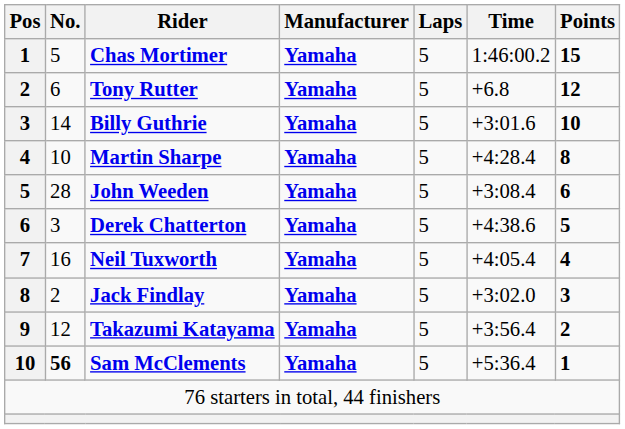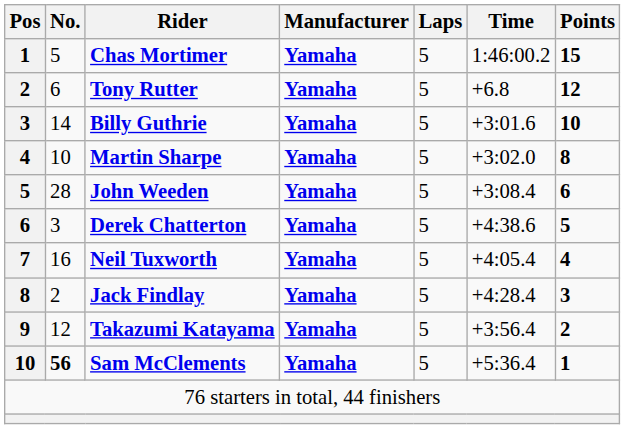 <table class="wikitable" style="font-size: 95%;">
 <tr>
 <th>Pos</th>
 <th>No.</th>
 <th>Rider</th>
 <th>Manufacturer</th>
 <th>Laps</th>
 <th>Time</th>
 <th>Points</th>
 </tr>
 <tr>
 <th>1</th>
 <td>5</td>
 <td> <strong><a href='#'>Chas Mortimer</a></strong></td>
 <td><strong><a href='#'>Yamaha</a></strong></td>
 <td>5</td>
 <td>1:46:00.2</td>
 <td><strong>15</strong></td>
 </tr>
 <tr>
 <th>2</th>
 <td>6</td>
 <td> <strong><a href='#'>Tony Rutter</a></strong></td>
 <td><strong><a href='#'>Yamaha</a></strong></td>
 <td>5</td>
 <td>+6.8</td>
 <td><strong>12</strong></td>
 </tr>
 <tr>
 <th>3</th>
 <td>14</td>
 <td> <strong><a href='#'>Billy Guthrie</a></strong></td>
 <td><strong><a href='#'>Yamaha</a></strong></td>
 <td>5</td>
 <td>+3:01.6</td>
 <td><strong>10</strong></td>
 </tr>
 <tr>
 <th>4</th>
 <td>10</td>
 <td> <strong><a href='#'>Martin Sharpe</a></strong></td>
 <td><strong><a href='#'>Yamaha</a></strong></td>
 <td>5</td>
-<td>+4:28.4</td>
+<td>+3:02.0</td>
 <td><strong>8</strong></td>
 </tr>
 <tr>
 <th>5</th>
 <td>28</td>
 <td> <strong><a href='#'>John Weeden</a></strong></td>
 <td><strong><a href='#'>Yamaha</a></strong></td>
 <td>5</td>
 <td>+3:08.4</td>
 <td><strong>6</strong></td>
 </tr>
 <tr>
 <th>6</th>
 <td>3</td>
 <td> <strong><a href='#'>Derek Chatterton</a></strong></td>
 <td><strong><a href='#'>Yamaha</a></strong></td>
 <td>5</td>
 <td>+4:38.6</td>
 <td><strong>5</strong></td>
 </tr>
 <tr>
 <th>7</th>
 <td>16</td>
 <td> <strong><a href='#'>Neil Tuxworth</a></strong></td>
 <td><strong><a href='#'>Yamaha</a></strong></td>
 <td>5</td>
 <td>+4:05.4</td>
 <td><strong>4</strong></td>
 </tr>
 <tr>
 <th>8</th>
 <td>2</td>
 <td> <strong><a href='#'>Jack Findlay</a></strong></td>
 <td><strong><a href='#'>Yamaha</a></strong></td>
 <td>5</td>
-<td>+3:02.0</td>
+<td>+4:28.4</td>
 <td><strong>3</strong></td>
 </tr>
 <tr>
 <th>9</th>
 <td>12</td>
 <td> <strong><a href='#'>Takazumi Katayama</a></strong></td>
 <td><strong><a href='#'>Yamaha</a></strong></td>
 <td>5</td>
 <td>+3:56.4</td>
 <td><strong>2</strong></td>
 </tr>
 <tr>
 <th>10</th>
 <td><strong>56</strong></td>
 <td> <strong><a href='#'>Sam McClements</a></strong></td>
 <td><strong><a href='#'>Yamaha</a></strong></td>
 <td>5</td>
 <td>+5:36.4</td>
 <td><strong>1</strong></td>
 </tr>
 <tr>
 <td colspan=7 align=center>76 starters in total, 44 finishers</td>
 </tr>
 <tr>
 <th colspan=7></th>
 </tr>
 </table>
